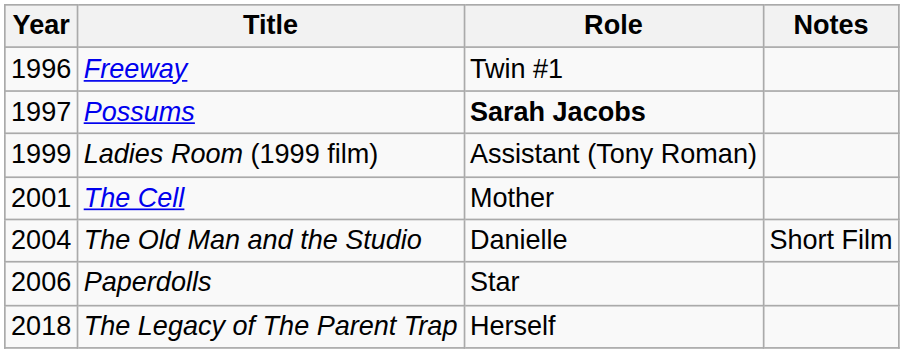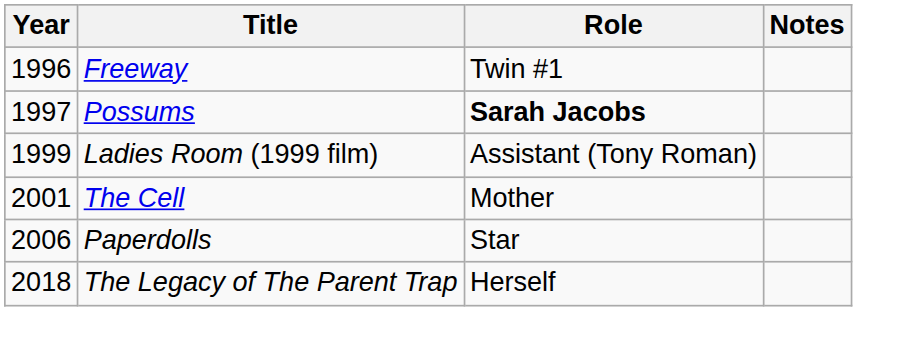 <table class="wikitable sortable">
 <tr>
 <th>Year</th>
 <th>Title</th>
 <th>Role</th>
 <th class="unsortable">Notes</th>
 </tr>
 <tr>
 <td>1996</td>
 <td><em><a href='#'>Freeway</a></em></td>
 <td>Twin #1</td>
 <td></td>
 </tr>
 <tr>
 <td>1997</td>
 <td><em><a href='#'>Possums</a></em></td>
 <td><strong>Sarah Jacobs</strong></td>
 <td></td>
 </tr>
 <tr>
 <td>1999</td>
 <td><em>Ladies Room</em> (1999 film)</td>
 <td>Assistant (Tony Roman)</td>
 <td></td>
 </tr>
 <tr>
 <td>2001</td>
 <td><em><a href='#'>The Cell</a></em></td>
 <td>Mother</td>
 <td></td>
 </tr>
 <tr>
-<td>2004</td>
-<td><em>The Old Man and the Studio</em></td>
-<td>Danielle</td>
-<td>Short Film</td>
-</tr>
-<tr>
 <td>2006</td>
 <td><em>Paperdolls</em></td>
 <td>Star</td>
 <td></td>
 </tr>
 <tr>
 <td>2018</td>
 <td><em>The Legacy of The Parent Trap</em></td>
 <td>Herself</td>
 <td></td>
 </tr>
 </table>
